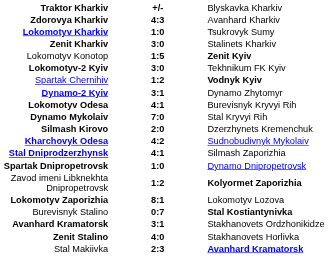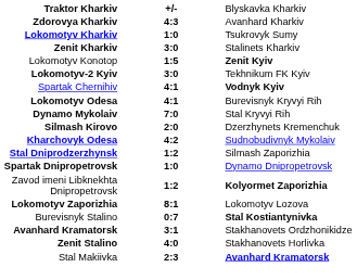 <table width=100% cellspacing=1>
 <tr>
 <th width=20%></th>
 <th width=12%></th>
 <th width=20%></th>
 <th></th>
 </tr>
 <tr style=font-size:90%>
 <td align=right><strong>Traktor Kharkiv</strong></td>
 <td align=center><strong>+/-</strong></td>
 <td>Blyskavka Kharkiv</td>
 <td align=center></td>
 </tr>
 <tr style=font-size:90%>
 <td align=right><strong>Zdorovya Kharkiv</strong></td>
 <td align=center><strong>4:3</strong></td>
 <td>Avanhard Kharkiv</td>
 <td align=center></td>
 </tr>
 <tr style=font-size:90%>
 <td align=right><strong><a href='#'>Lokomotyv Kharkiv</a></strong></td>
 <td align=center><strong>1:0</strong></td>
 <td>Tsukrovyk Sumy</td>
 <td align=center></td>
 </tr>
 <tr style=font-size:90%>
 <td align=right><strong>Zenit Kharkiv</strong></td>
 <td align=center><strong>3:0</strong></td>
 <td>Stalinets Kharkiv</td>
 <td align=center></td>
 </tr>
 <tr style=font-size:90%>
 <td align=right>Lokomotyv Konotop</td>
 <td align=center><strong>1:5</strong></td>
 <td><strong>Zenit Kyiv</strong></td>
 <td align=center></td>
 </tr>
 <tr style=font-size:90%>
 <td align=right><strong>Lokomotyv-2 Kyiv</strong></td>
 <td align=center><strong>3:0</strong></td>
 <td>Tekhnikum FK Kyiv</td>
 <td align=center></td>
 </tr>
 <tr style=font-size:90%>
 <td align=right><a href='#'>Spartak Chernihiv</a></td>
-<td align=center><strong>1:2</strong></td>
+<td align=center><strong>4:1</strong></td>
 <td><strong>Vodnyk Kyiv</strong></td>
-<td align=center></td>
-</tr>
-<tr style=font-size:90%>
-<td align=right><strong><a href='#'>Dynamo-2 Kyiv</a></strong></td>
-<td align=center><strong>3:1</strong></td>
-<td>Dynamo Zhytomyr</td>
 <td align=center></td>
 </tr>
 <tr style=font-size:90%>
 <td align=right><strong>Lokomotyv Odesa</strong></td>
 <td align=center><strong>4:1</strong></td>
 <td>Burevisnyk Kryvyi Rih</td>
 <td align=center></td>
 </tr>
 <tr style=font-size:90%>
 <td align=right><strong>Dynamo Mykolaiv</strong></td>
 <td align=center><strong>7:0</strong></td>
 <td>Stal Kryvyi Rih</td>
 <td align=center></td>
 </tr>
 <tr style=font-size:90%>
 <td align=right><strong>Silmash Kirovo</strong></td>
 <td align=center><strong>2:0</strong></td>
 <td>Dzerzhynets Kremenchuk</td>
 <td align=center></td>
 </tr>
 <tr style=font-size:90%>
 <td align=right><strong><a href='#'>Kharchovyk Odesa</a></strong></td>
 <td align=center><strong>4:2</strong></td>
 <td><a href='#'>Sudnobudivnyk Mykolaiv</a></td>
 <td align=center></td>
 </tr>
 <tr style=font-size:90%>
 <td align=right><strong><a href='#'>Stal Dniprodzerzhynsk</a></strong></td>
-<td align=center><strong>4:1</strong></td>
+<td align=center><strong>1:2</strong></td>
 <td>Silmash Zaporizhia</td>
 <td align=center></td>
 </tr>
 <tr style=font-size:90%>
 <td align=right><strong>Spartak Dnipropetrovsk</strong></td>
 <td align=center><strong>1:0</strong></td>
 <td><a href='#'>Dynamo Dnipropetrovsk</a></td>
 <td align=center></td>
 </tr>
 <tr style=font-size:90%>
 <td align=right>Zavod imeni Libknekhta Dnipropetrovsk</td>
 <td align=center><strong>1:2</strong></td>
 <td><strong>Kolyormet Zaporizhia</strong></td>
 <td align=center></td>
 </tr>
 <tr style=font-size:90%>
 <td align=right><strong>Lokomotyv Zaporizhia</strong></td>
 <td align=center><strong>8:1</strong></td>
 <td>Lokomotyv Lozova</td>
 <td align=center></td>
 </tr>
 <tr style=font-size:90%>
 <td align=right>Burevisnyk Stalino</td>
 <td align=center><strong>0:7</strong></td>
 <td><strong>Stal Kostiantynivka</strong></td>
 <td align=center></td>
 </tr>
 <tr style=font-size:90%>
 <td align=right><strong>Avanhard Kramatorsk</strong></td>
 <td align=center><strong>3:1</strong></td>
 <td>Stakhanovets Ordzhonikidze</td>
 <td align=center></td>
 </tr>
 <tr style=font-size:90%>
 <td align=right><strong>Zenit Stalino</strong></td>
 <td align=center><strong>4:0</strong></td>
 <td>Stakhanovets Horlivka</td>
 <td align=center></td>
 </tr>
 <tr style=font-size:90%>
 <td align=right>Stal Makiivka</td>
 <td align=center><strong>2:3</strong></td>
 <td><strong><a href='#'>Avanhard Kramatorsk</a></strong></td>
 <td align=center></td>
 </tr>
 </table>
